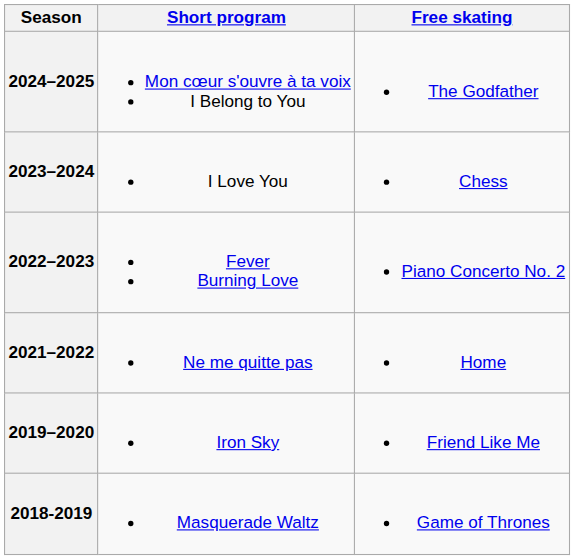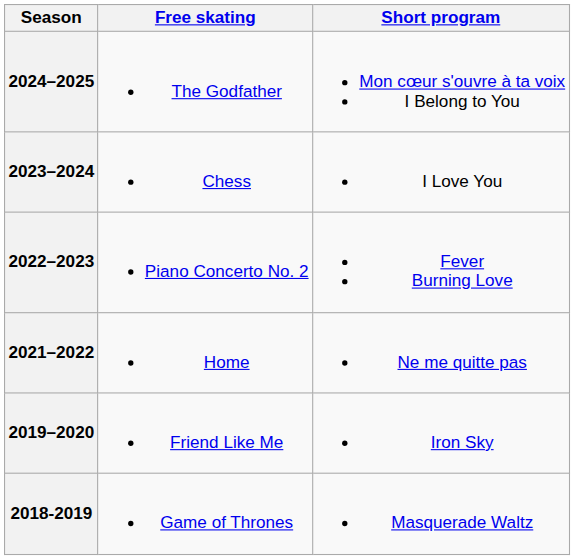 <table class="wikitable" style="text-align:center">
 <tr>
 <th>Season</th>
+<th><a href='#'>Free skating</a></th>
 <th><a href='#'>Short program</a></th>
-<th><a href='#'>Free skating</a></th>
 </tr>
 <tr>
 <th>2024–2025</th>
+<td><br><ul><li><a href='#'>The Godfather</a> <br></li></ul></td>
 <td><br><ul><li><a href='#'>Mon cœur s'ouvre à ta voix</a> <br></li><li>I Belong to You <br></li></ul></td>
-<td><br><ul><li><a href='#'>The Godfather</a> <br></li></ul></td>
 </tr>
 <tr>
 <th>2023–2024 <br> </th>
+<td><br><ul><li><a href='#'>Chess</a> <br> </li></ul></td>
 <td><br><ul><li>I Love You <br></li></ul></td>
-<td><br><ul><li><a href='#'>Chess</a> <br> </li></ul></td>
 </tr>
 <tr>
 <th>2022–2023 <br> </th>
+<td><br><ul><li><a href='#'>Piano Concerto No. 2</a> <br> </li></ul></td>
 <td><br><ul><li><a href='#'>Fever</a></li><li><a href='#'>Burning Love</a> <br> </li></ul></td>
-<td><br><ul><li><a href='#'>Piano Concerto No. 2</a> <br> </li></ul></td>
 </tr>
 <tr>
 <th>2021–2022 <br> </th>
+<td><br><ul><li><a href='#'>Home</a> <br> </li></ul></td>
 <td><br><ul><li><a href='#'>Ne me quitte pas</a> <br> </li></ul></td>
-<td><br><ul><li><a href='#'>Home</a> <br> </li></ul></td>
 </tr>
 <tr>
 <th>2019–2020 <br> </th>
+<td><br><ul><li><a href='#'>Friend Like Me</a> <br> </li></ul></td>
 <td><br><ul><li><a href='#'>Iron Sky</a> <br> </li></ul></td>
-<td><br><ul><li><a href='#'>Friend Like Me</a> <br> </li></ul></td>
 </tr>
 <tr>
 <th>2018-2019</th>
+<td><br><ul><li><a href='#'>Game of Thrones</a> <br> </li></ul></td>
 <td><br><ul><li><a href='#'>Masquerade Waltz</a> <br> </li></ul></td>
-<td><br><ul><li><a href='#'>Game of Thrones</a> <br> </li></ul></td>
 </tr>
 </table>
